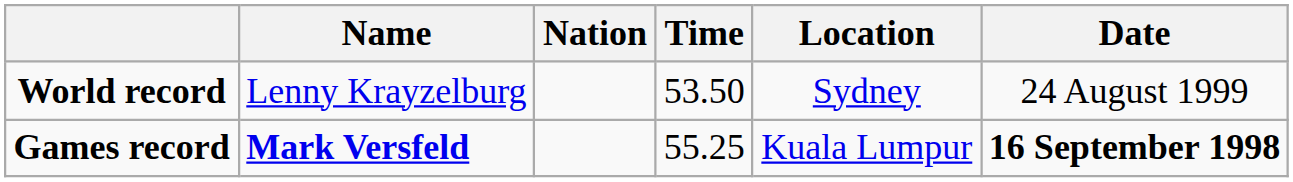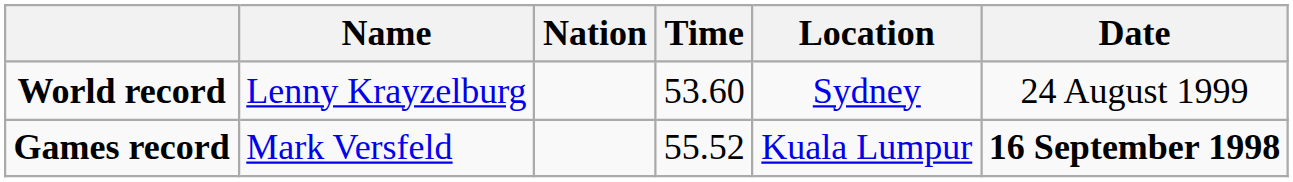 <table class=wikitable style=text-align:center>
 <tr>
 <th></th>
 <th>Name</th>
 <th>Nation</th>
 <th>Time</th>
 <th>Location</th>
 <th>Date</th>
 </tr>
 <tr>
 <td><strong>World record</strong></td>
 <td align=left><a href='#'>Lenny Krayzelburg</a></td>
 <td align=left></td>
-<td align=left>53.50</td>
+<td align=left>53.60</td>
 <td><a href='#'>Sydney</a></td>
 <td>24 August 1999</td>
 </tr>
 <tr>
 <td><strong>Games record</strong></td>
-<td align=left><strong><a href='#'>Mark Versfeld</a></strong></td>
+<td align=left><a href='#'>Mark Versfeld</a></td>
 <td align=left></td>
-<td align=left>55.25</td>
+<td align=left>55.52</td>
 <td><a href='#'>Kuala Lumpur</a></td>
 <td><strong>16 September 1998</strong></td>
 </tr>
 </table>
